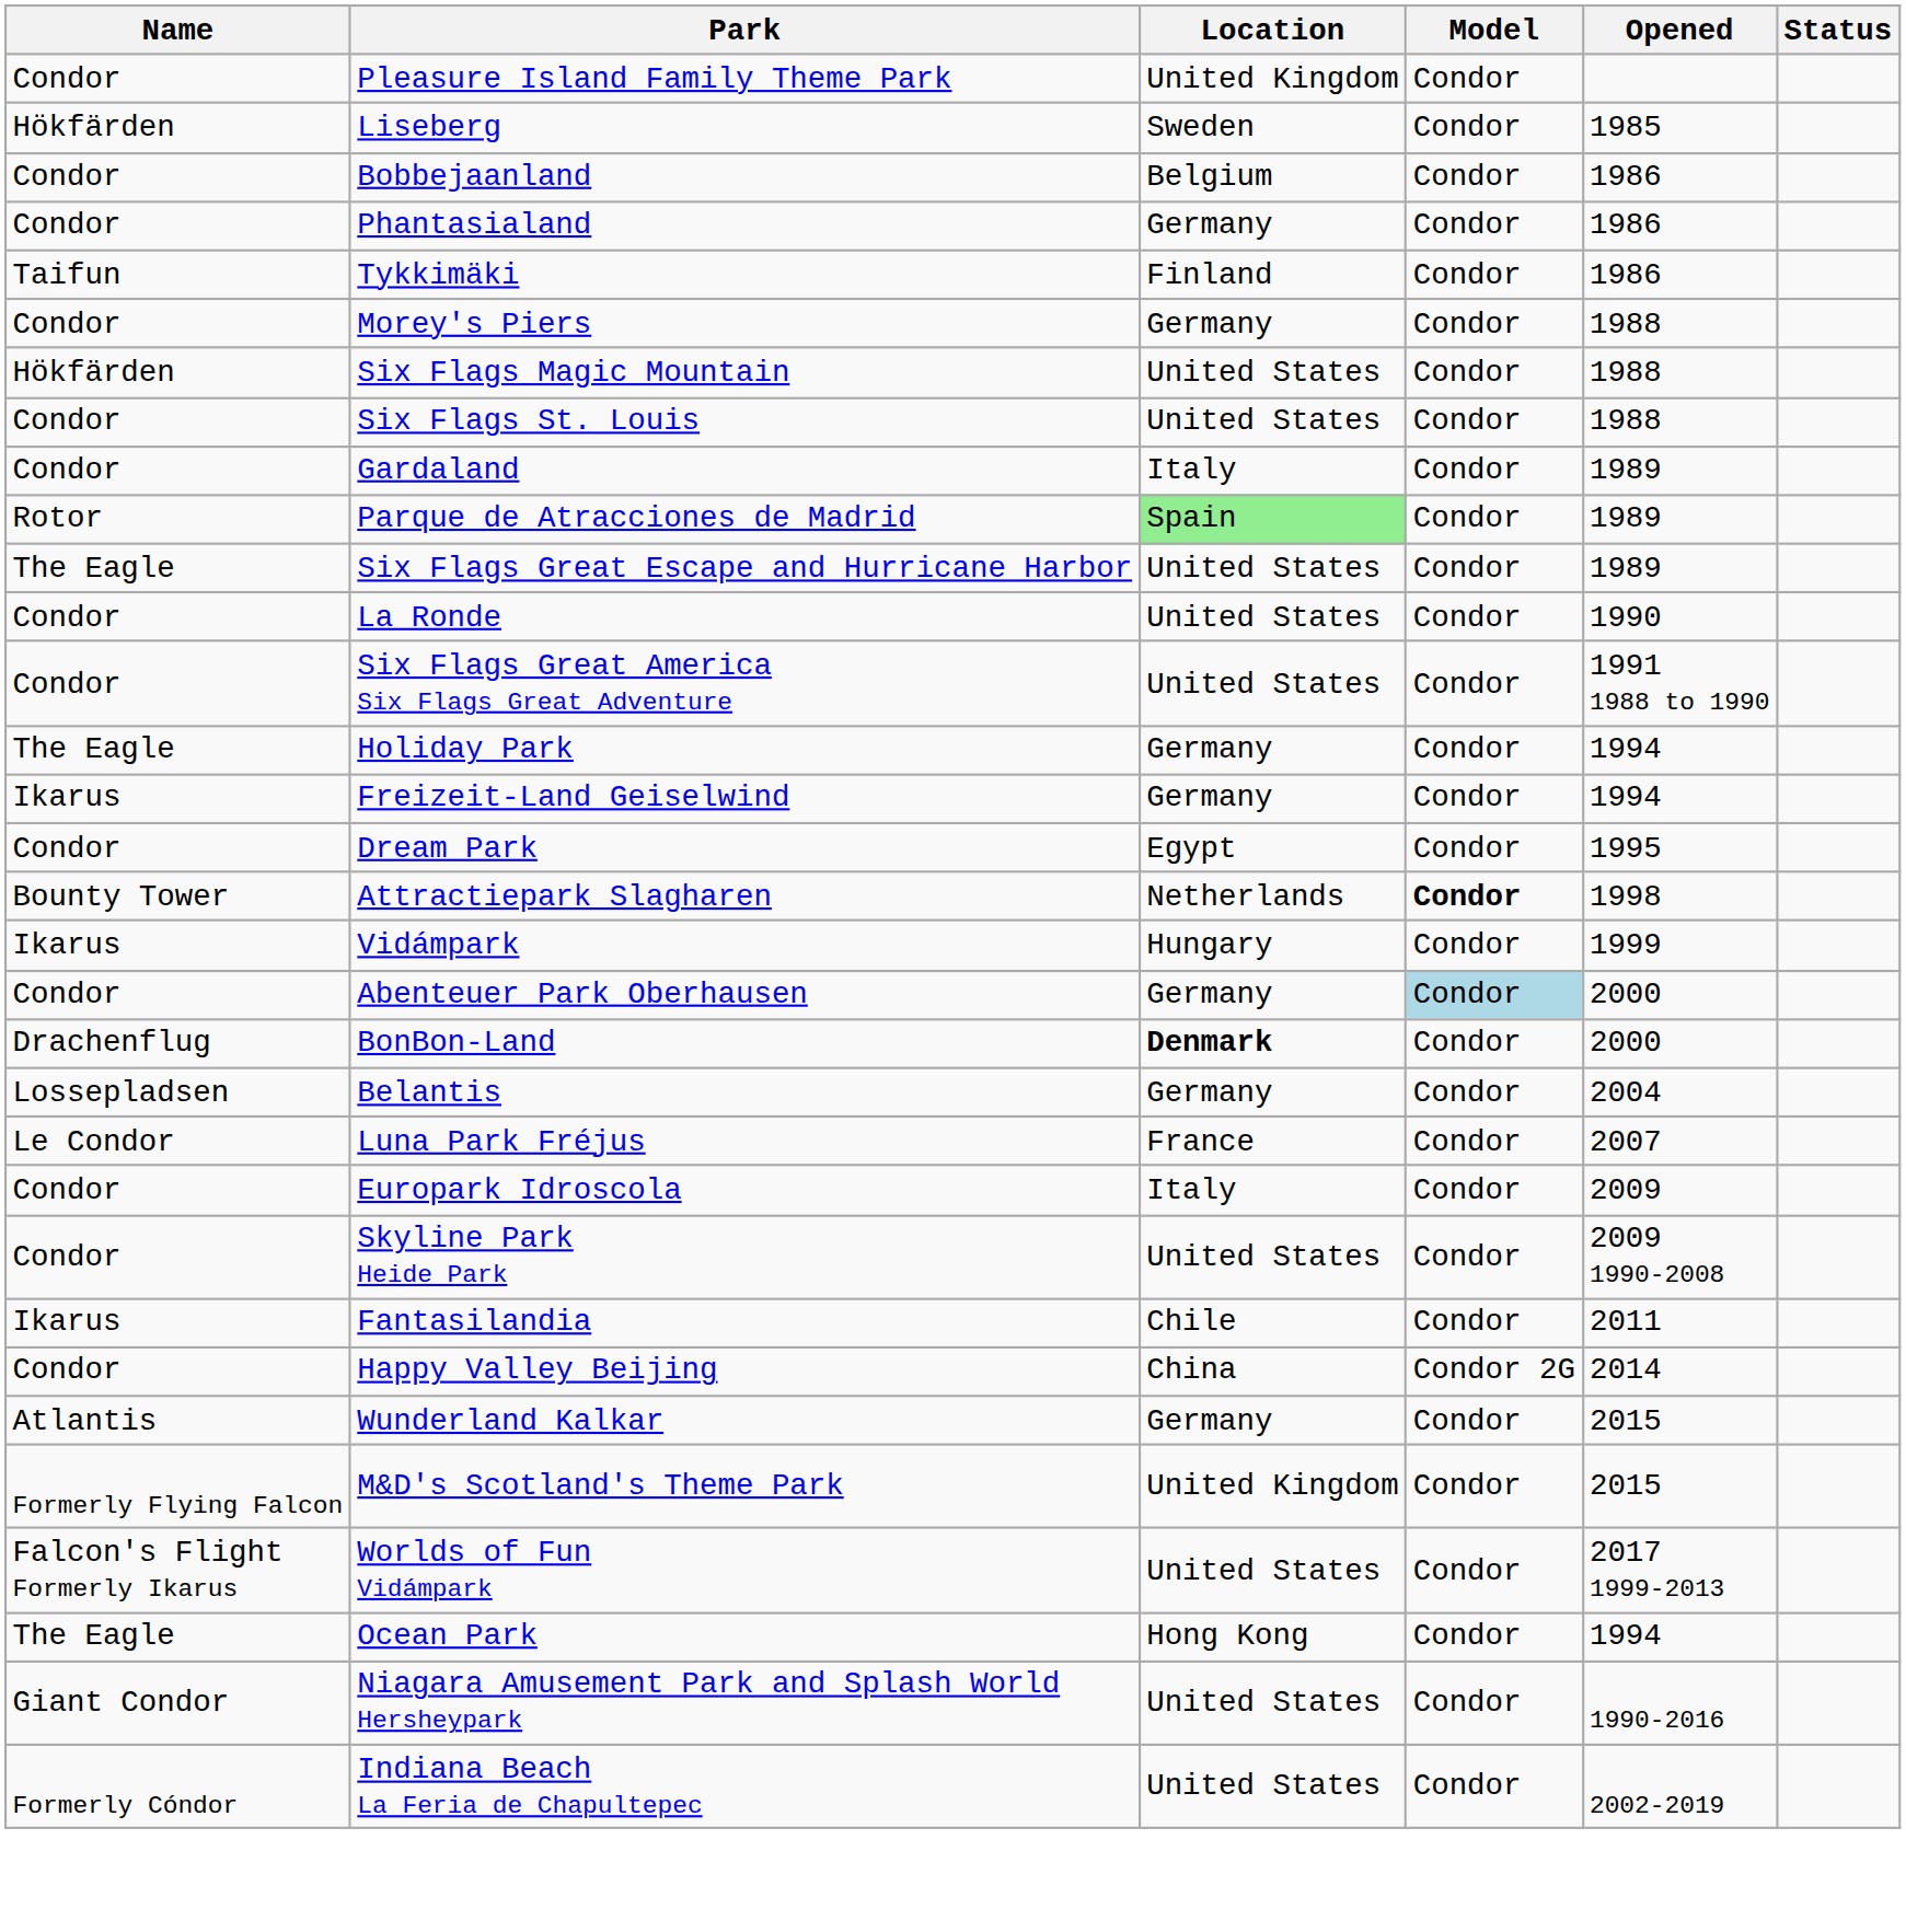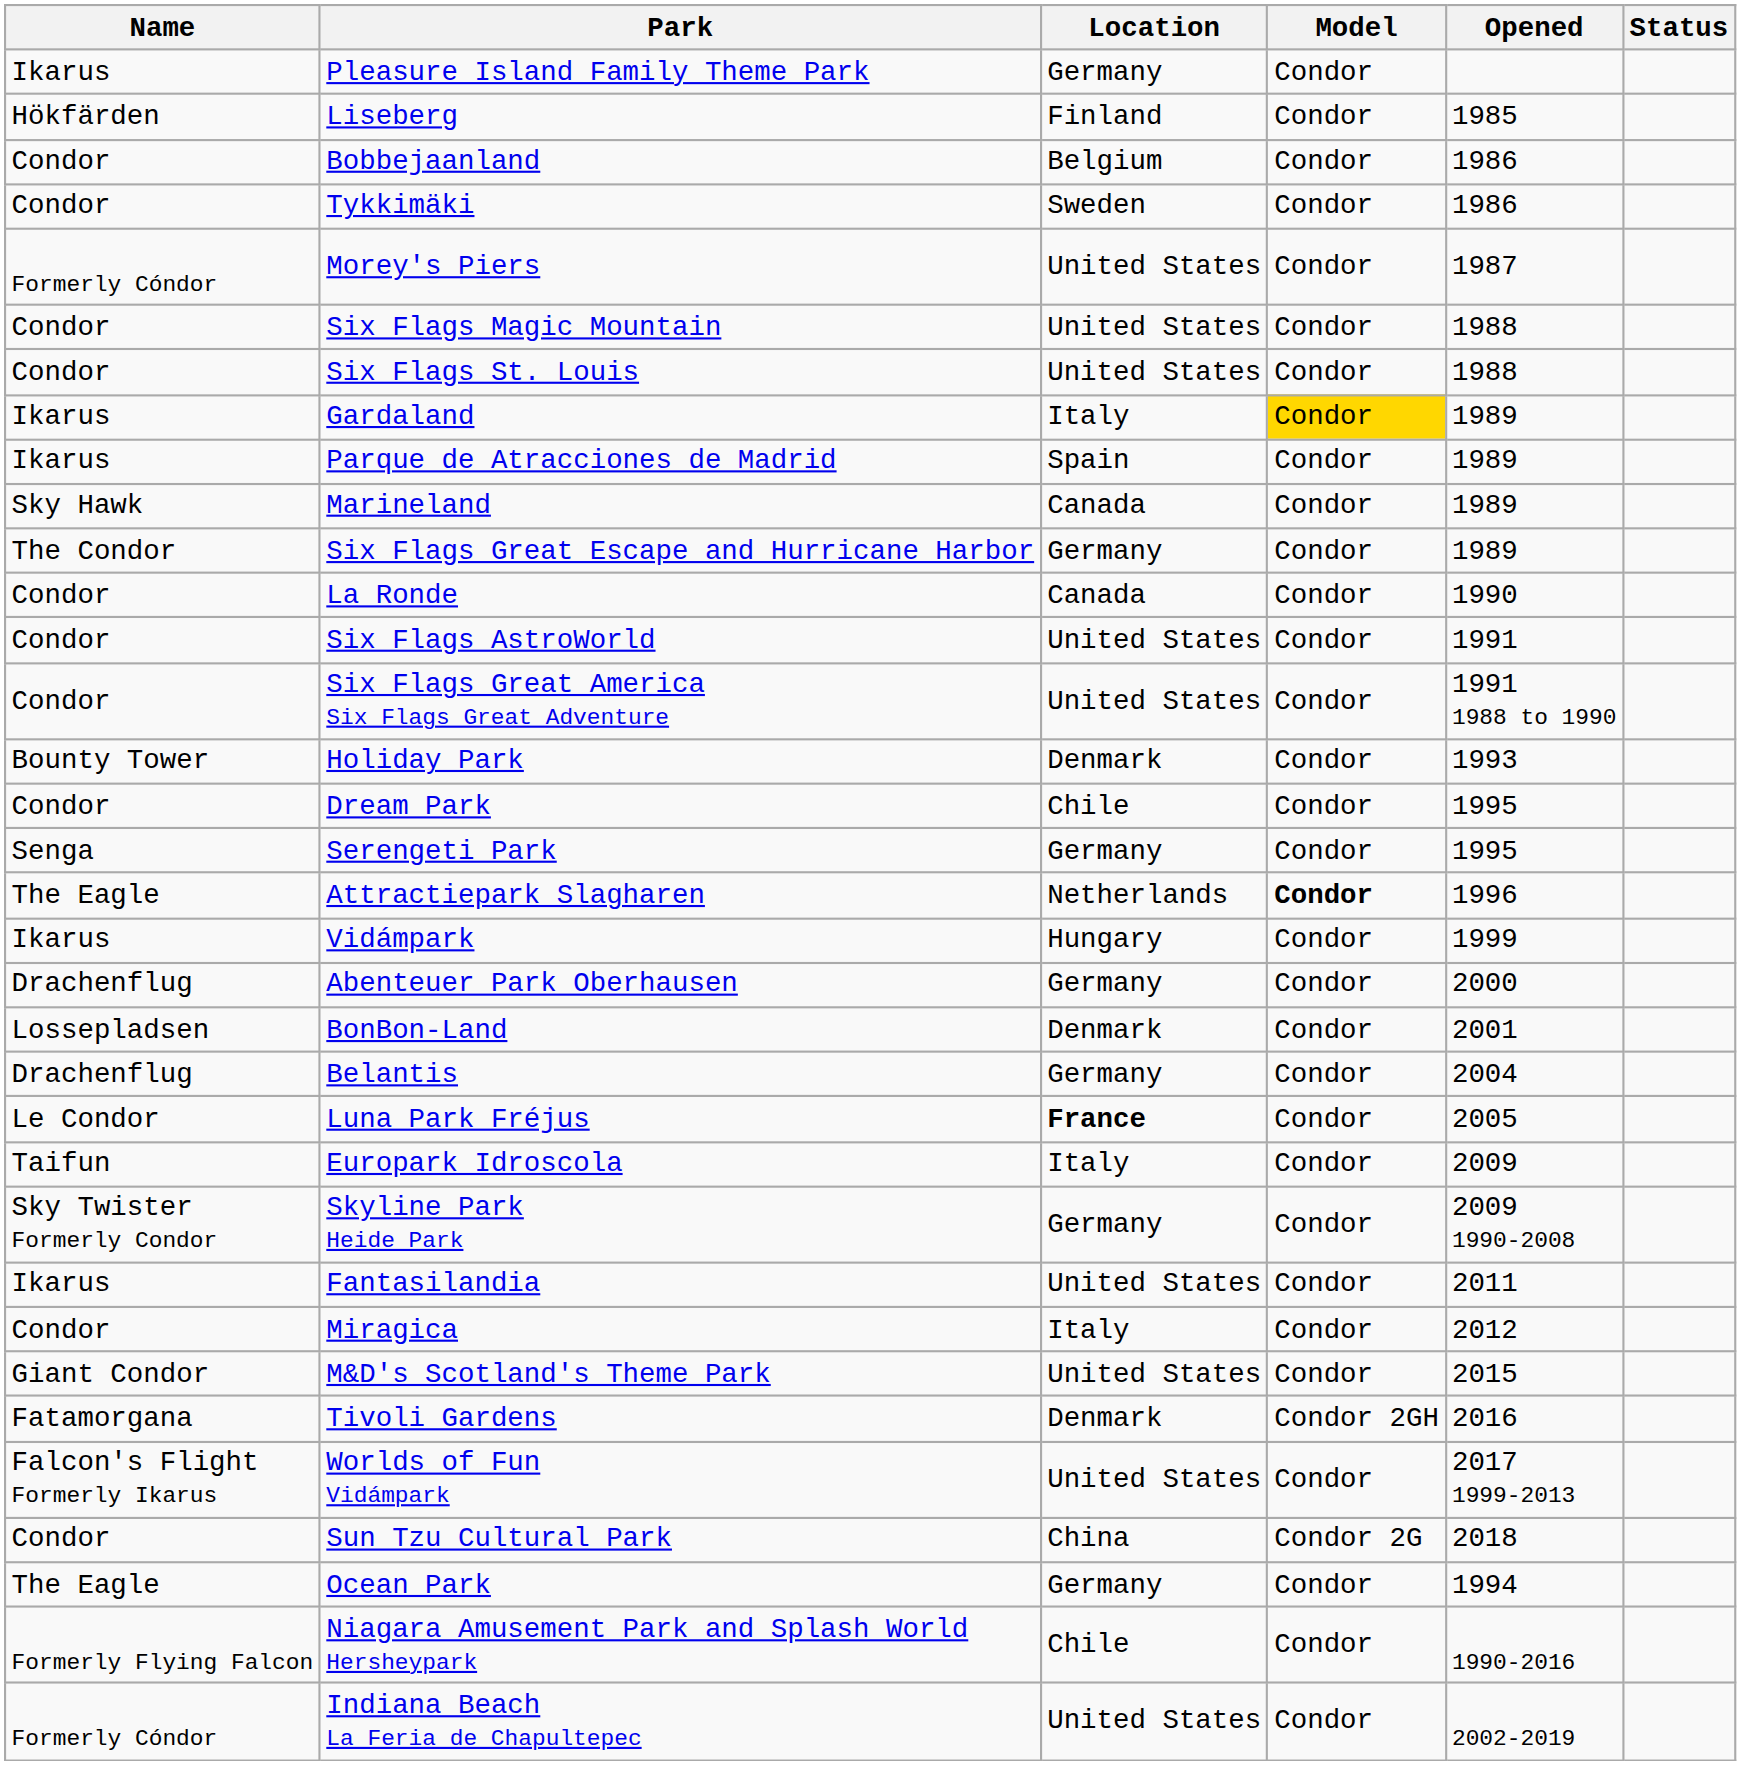 <table class="wikitable sortable">
 <tr>
 <th>Name</th>
 <th>Park</th>
 <th>Location</th>
 <th>Model</th>
 <th>Opened</th>
 <th>Status</th>
 </tr>
 <tr>
-<td>Condor</td>
+<td>Ikarus</td>
 <td><a href='#'>Pleasure Island Family Theme Park</a></td>
-<td> United Kingdom</td>
+<td> Germany</td>
 <td>Condor</td>
 <td></td>
 <td></td>
 </tr>
 <tr>
 <td>Hökfärden</td>
 <td><a href='#'>Liseberg</a></td>
-<td> Sweden</td>
+<td> Finland</td>
 <td>Condor</td>
 <td>1985</td>
 <td></td>
 </tr>
 <tr>
 <td>Condor</td>
 <td><a href='#'>Bobbejaanland</a></td>
 <td> Belgium</td>
 <td>Condor</td>
 <td>1986</td>
 <td></td>
 </tr>
 <tr>
 <td>Condor</td>
-<td><a href='#'>Phantasialand</a></td>
-<td> Germany</td>
+<td><a href='#'>Tykkimäki</a></td>
+<td> Sweden</td>
 <td>Condor</td>
 <td>1986</td>
 <td></td>
 </tr>
 <tr>
-<td>Taifun</td>
-<td><a href='#'>Tykkimäki</a></td>
-<td> Finland</td>
+<td><br><small>Formerly Cóndor</small></td>
+<td><a href='#'>Morey's Piers</a></td>
+<td> United States</td>
 <td>Condor</td>
-<td>1986</td>
+<td>1987</td>
 <td></td>
 </tr>
 <tr>
 <td>Condor</td>
-<td><a href='#'>Morey's Piers</a></td>
-<td> Germany</td>
-<td>Condor</td>
-<td>1988</td>
-<td></td>
-</tr>
-<tr>
-<td>Hökfärden</td>
 <td><a href='#'>Six Flags Magic Mountain</a></td>
 <td> United States</td>
 <td>Condor</td>
 <td>1988</td>
 <td></td>
 </tr>
 <tr>
 <td>Condor</td>
 <td><a href='#'>Six Flags St. Louis</a></td>
 <td> United States</td>
 <td>Condor</td>
 <td>1988</td>
 <td></td>
 </tr>
 <tr>
-<td>Condor</td>
+<td>Ikarus</td>
 <td><a href='#'>Gardaland</a></td>
 <td> Italy</td>
+<td style="background: gold;">Condor</td>
+<td>1989</td>
+<td></td>
+</tr>
+<tr>
+<td>Ikarus</td>
+<td><a href='#'>Parque de Atracciones de Madrid</a></td>
+<td> Spain</td>
 <td>Condor</td>
 <td>1989</td>
 <td></td>
 </tr>
 <tr>
-<td>Rotor</td>
-<td><a href='#'>Parque de Atracciones de Madrid</a></td>
-<td style="background: lightgreen;"> Spain</td>
+<td>Sky Hawk</td>
+<td><a href='#'>Marineland</a></td>
+<td> Canada</td>
 <td>Condor</td>
 <td>1989</td>
 <td></td>
 </tr>
 <tr>
-<td>The Eagle</td>
+<td>The Condor</td>
 <td><a href='#'>Six Flags Great Escape and Hurricane Harbor</a></td>
-<td> United States</td>
+<td> Germany</td>
 <td>Condor</td>
 <td>1989</td>
 <td></td>
 </tr>
 <tr>
 <td>Condor</td>
 <td><a href='#'>La Ronde</a></td>
+<td> Canada</td>
+<td>Condor</td>
+<td>1990</td>
+<td></td>
+</tr>
+<tr>
+<td>Condor</td>
+<td><a href='#'>Six Flags AstroWorld</a></td>
 <td> United States</td>
 <td>Condor</td>
-<td>1990</td>
+<td>1991</td>
 <td></td>
 </tr>
 <tr>
 <td>Condor</td>
 <td><a href='#'>Six Flags Great America</a><br><small><a href='#'>Six Flags Great Adventure</a></small></td>
 <td> United States</td>
 <td>Condor</td>
 <td>1991<br><small>1988 to 1990</small></td>
 <td></td>
 </tr>
 <tr>
-<td>The Eagle</td>
+<td>Bounty Tower</td>
 <td><a href='#'>Holiday Park</a></td>
-<td> Germany</td>
+<td> Denmark</td>
 <td>Condor</td>
-<td>1994</td>
-<td></td>
-</tr>
-<tr>
-<td>Ikarus</td>
-<td><a href='#'>Freizeit-Land Geiselwind</a></td>
-<td> Germany</td>
-<td>Condor</td>
-<td>1994</td>
+<td>1993</td>
 <td></td>
 </tr>
 <tr>
 <td>Condor</td>
 <td><a href='#'>Dream Park</a></td>
-<td> Egypt</td>
+<td> Chile</td>
 <td>Condor</td>
 <td>1995</td>
 <td></td>
 </tr>
 <tr>
-<td>Bounty Tower</td>
+<td>Senga</td>
+<td><a href='#'>Serengeti Park</a></td>
+<td> Germany</td>
+<td>Condor</td>
+<td>1995</td>
+<td></td>
+</tr>
+<tr>
+<td>The Eagle</td>
 <td><a href='#'>Attractiepark Slagharen</a></td>
 <td> Netherlands</td>
 <td><strong>Condor</strong></td>
-<td>1998</td>
+<td>1996</td>
 <td></td>
 </tr>
 <tr>
 <td>Ikarus</td>
 <td><a href='#'>Vidámpark</a></td>
 <td> Hungary</td>
 <td>Condor</td>
 <td>1999</td>
 <td></td>
 </tr>
 <tr>
-<td>Condor</td>
+<td>Drachenflug</td>
 <td><a href='#'>Abenteuer Park Oberhausen</a></td>
 <td> Germany</td>
-<td style="background: lightblue;">Condor</td>
-<td>2000</td>
-<td></td>
-</tr>
-<tr>
-<td>Drachenflug</td>
-<td><a href='#'>BonBon-Land</a></td>
-<td><strong> Denmark</strong></td>
 <td>Condor</td>
 <td>2000</td>
 <td></td>
 </tr>
 <tr>
 <td>Lossepladsen</td>
+<td><a href='#'>BonBon-Land</a></td>
+<td> Denmark</td>
+<td>Condor</td>
+<td>2001</td>
+<td></td>
+</tr>
+<tr>
+<td>Drachenflug</td>
 <td><a href='#'>Belantis</a></td>
 <td> Germany</td>
 <td>Condor</td>
 <td>2004</td>
 <td></td>
 </tr>
 <tr>
 <td>Le Condor</td>
 <td><a href='#'>Luna Park Fréjus</a></td>
-<td> France</td>
+<td><strong> France</strong></td>
 <td>Condor</td>
-<td>2007</td>
+<td>2005</td>
 <td></td>
 </tr>
 <tr>
-<td>Condor</td>
+<td>Taifun</td>
 <td><a href='#'>Europark Idroscola</a></td>
 <td> Italy</td>
 <td>Condor</td>
 <td>2009</td>
 <td></td>
 </tr>
 <tr>
-<td>Condor</td>
+<td>Sky Twister<br><small>Formerly Condor</small></td>
 <td><a href='#'>Skyline Park</a><br><small><a href='#'>Heide Park</a></small></td>
-<td> United States</td>
+<td> Germany</td>
 <td>Condor</td>
 <td>2009<br><small>1990-2008</small></td>
 <td></td>
 </tr>
 <tr>
 <td>Ikarus</td>
 <td><a href='#'>Fantasilandia</a></td>
-<td> Chile</td>
+<td> United States</td>
 <td>Condor</td>
 <td>2011</td>
 <td></td>
 </tr>
 <tr>
 <td>Condor</td>
-<td><a href='#'>Happy Valley Beijing</a></td>
-<td> China</td>
-<td>Condor 2G</td>
-<td>2014</td>
+<td><a href='#'>Miragica</a></td>
+<td> Italy</td>
+<td>Condor</td>
+<td>2012</td>
 <td></td>
 </tr>
 <tr>
-<td>Atlantis</td>
-<td><a href='#'>Wunderland Kalkar</a></td>
-<td> Germany</td>
+<td>Giant Condor</td>
+<td><a href='#'>M&D's Scotland's Theme Park</a></td>
+<td> United States</td>
 <td>Condor</td>
 <td>2015</td>
 <td></td>
 </tr>
 <tr>
-<td><br><small>Formerly Flying Falcon</small></td>
-<td><a href='#'>M&D's Scotland's Theme Park</a></td>
-<td> United Kingdom</td>
-<td>Condor</td>
-<td>2015</td>
+<td>Fatamorgana</td>
+<td><a href='#'>Tivoli Gardens</a></td>
+<td> Denmark</td>
+<td>Condor 2GH</td>
+<td>2016</td>
 <td></td>
 </tr>
 <tr>
 <td>Falcon's Flight<br><small>Formerly Ikarus</small></td>
 <td><a href='#'>Worlds of Fun</a><br><small><a href='#'>Vidámpark</a></small></td>
 <td> United States</td>
 <td>Condor</td>
 <td>2017<br><small>1999-2013</small></td>
 <td></td>
 </tr>
 <tr>
+<td>Condor</td>
+<td><a href='#'>Sun Tzu Cultural Park</a></td>
+<td> China</td>
+<td>Condor 2G</td>
+<td>2018</td>
+<td></td>
+</tr>
+<tr>
 <td>The Eagle</td>
 <td><a href='#'>Ocean Park</a></td>
-<td> Hong Kong</td>
+<td> Germany</td>
 <td>Condor</td>
 <td>1994</td>
 <td></td>
 </tr>
 <tr>
-<td>Giant Condor</td>
+<td><br><small>Formerly Flying Falcon</small></td>
 <td><a href='#'>Niagara Amusement Park and Splash World</a><br><small><a href='#'>Hersheypark</a></small></td>
-<td> United States</td>
+<td> Chile</td>
 <td>Condor</td>
 <td><br><small>1990-2016</small></td>
 <td></td>
 </tr>
 <tr>
 <td><br><small>Formerly Cóndor</small></td>
 <td><a href='#'>Indiana Beach</a><br><small><a href='#'>La Feria de Chapultepec</a></small></td>
 <td> United States</td>
 <td>Condor</td>
 <td><br><small>2002-2019</small></td>
 <td></td>
 </tr>
 </table>
